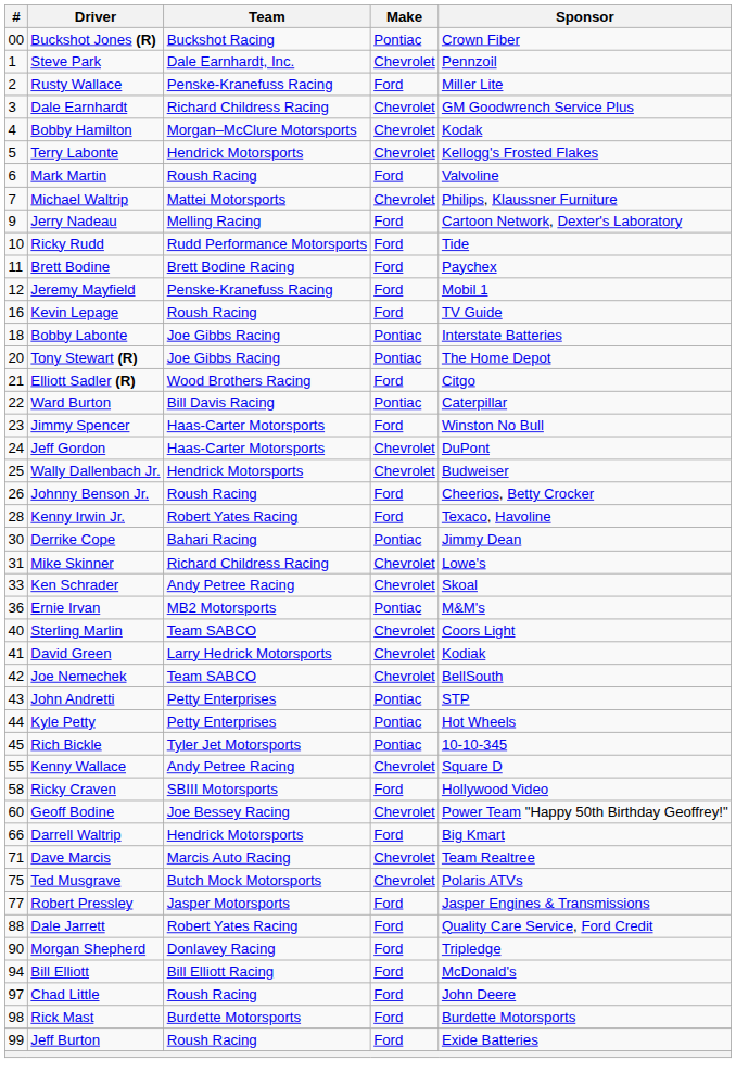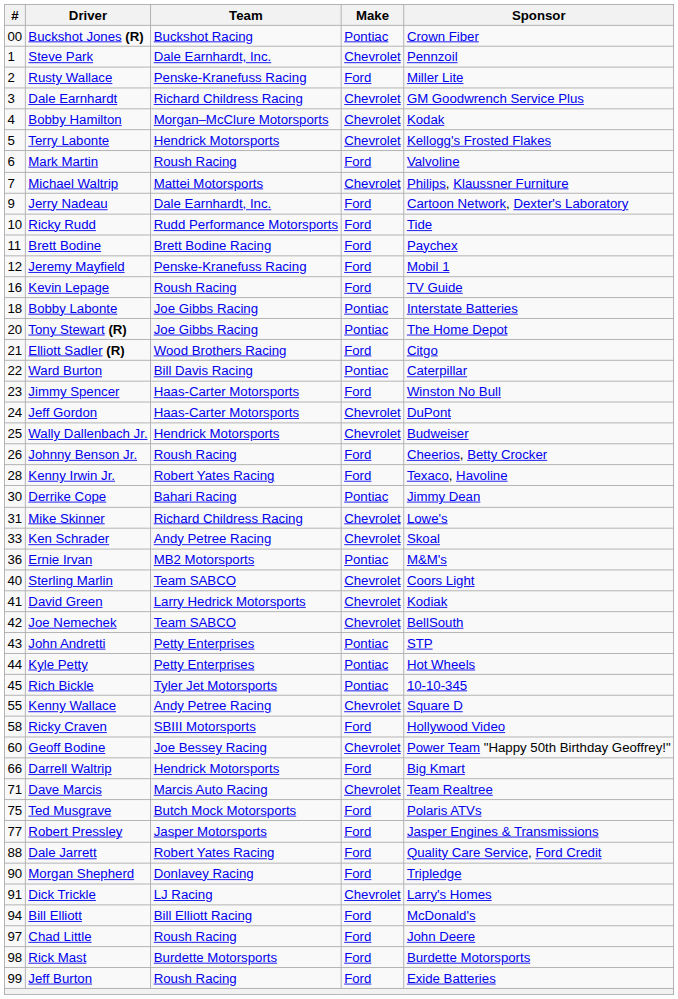 <table class="wikitable" style="font-size:95%">
 <tr>
 <th>#</th>
 <th>Driver</th>
 <th>Team</th>
 <th>Make</th>
 <th>Sponsor</th>
 </tr>
 <tr>
 <td>00</td>
 <td><a href='#'>Buckshot Jones</a> <strong>(R)</strong></td>
 <td><a href='#'>Buckshot Racing</a></td>
 <td><a href='#'>Pontiac</a></td>
 <td><a href='#'>Crown Fiber</a></td>
 </tr>
 <tr>
 <td>1</td>
 <td><a href='#'>Steve Park</a></td>
 <td><a href='#'>Dale Earnhardt, Inc.</a></td>
 <td><a href='#'>Chevrolet</a></td>
 <td><a href='#'>Pennzoil</a></td>
 </tr>
 <tr>
 <td>2</td>
 <td><a href='#'>Rusty Wallace</a></td>
 <td><a href='#'>Penske-Kranefuss Racing</a></td>
 <td><a href='#'>Ford</a></td>
 <td><a href='#'>Miller Lite</a></td>
 </tr>
 <tr>
 <td>3</td>
 <td><a href='#'>Dale Earnhardt</a></td>
 <td><a href='#'>Richard Childress Racing</a></td>
 <td><a href='#'>Chevrolet</a></td>
 <td><a href='#'>GM Goodwrench Service Plus</a></td>
 </tr>
 <tr>
 <td>4</td>
 <td><a href='#'>Bobby Hamilton</a></td>
 <td><a href='#'>Morgan–McClure Motorsports</a></td>
 <td><a href='#'>Chevrolet</a></td>
 <td><a href='#'>Kodak</a></td>
 </tr>
 <tr>
 <td>5</td>
 <td><a href='#'>Terry Labonte</a></td>
 <td><a href='#'>Hendrick Motorsports</a></td>
 <td><a href='#'>Chevrolet</a></td>
 <td><a href='#'>Kellogg's Frosted Flakes</a></td>
 </tr>
 <tr>
 <td>6</td>
 <td><a href='#'>Mark Martin</a></td>
 <td><a href='#'>Roush Racing</a></td>
 <td><a href='#'>Ford</a></td>
 <td><a href='#'>Valvoline</a></td>
 </tr>
 <tr>
 <td>7</td>
 <td><a href='#'>Michael Waltrip</a></td>
 <td><a href='#'>Mattei Motorsports</a></td>
 <td><a href='#'>Chevrolet</a></td>
 <td><a href='#'>Philips</a>, <a href='#'>Klaussner Furniture</a></td>
 </tr>
 <tr>
 <td>9</td>
 <td><a href='#'>Jerry Nadeau</a></td>
-<td><a href='#'>Melling Racing</a></td>
+<td><a href='#'>Dale Earnhardt, Inc.</a></td>
 <td><a href='#'>Ford</a></td>
 <td><a href='#'>Cartoon Network</a>, <a href='#'>Dexter's Laboratory</a></td>
 </tr>
 <tr>
 <td>10</td>
 <td><a href='#'>Ricky Rudd</a></td>
 <td><a href='#'>Rudd Performance Motorsports</a></td>
 <td><a href='#'>Ford</a></td>
 <td><a href='#'>Tide</a></td>
 </tr>
 <tr>
 <td>11</td>
 <td><a href='#'>Brett Bodine</a></td>
 <td><a href='#'>Brett Bodine Racing</a></td>
 <td><a href='#'>Ford</a></td>
 <td><a href='#'>Paychex</a></td>
 </tr>
 <tr>
 <td>12</td>
 <td><a href='#'>Jeremy Mayfield</a></td>
 <td><a href='#'>Penske-Kranefuss Racing</a></td>
 <td><a href='#'>Ford</a></td>
 <td><a href='#'>Mobil 1</a></td>
 </tr>
 <tr>
 <td>16</td>
 <td><a href='#'>Kevin Lepage</a></td>
 <td><a href='#'>Roush Racing</a></td>
 <td><a href='#'>Ford</a></td>
 <td><a href='#'>TV Guide</a></td>
 </tr>
 <tr>
 <td>18</td>
 <td><a href='#'>Bobby Labonte</a></td>
 <td><a href='#'>Joe Gibbs Racing</a></td>
 <td><a href='#'>Pontiac</a></td>
 <td><a href='#'>Interstate Batteries</a></td>
 </tr>
 <tr>
 <td>20</td>
 <td><a href='#'>Tony Stewart</a> <strong>(R)</strong></td>
 <td><a href='#'>Joe Gibbs Racing</a></td>
 <td><a href='#'>Pontiac</a></td>
 <td><a href='#'>The Home Depot</a></td>
 </tr>
 <tr>
 <td>21</td>
 <td><a href='#'>Elliott Sadler</a> <strong>(R)</strong></td>
 <td><a href='#'>Wood Brothers Racing</a></td>
 <td><a href='#'>Ford</a></td>
 <td><a href='#'>Citgo</a></td>
 </tr>
 <tr>
 <td>22</td>
 <td><a href='#'>Ward Burton</a></td>
 <td><a href='#'>Bill Davis Racing</a></td>
 <td><a href='#'>Pontiac</a></td>
 <td><a href='#'>Caterpillar</a></td>
 </tr>
 <tr>
 <td>23</td>
 <td><a href='#'>Jimmy Spencer</a></td>
 <td><a href='#'>Haas-Carter Motorsports</a></td>
 <td><a href='#'>Ford</a></td>
 <td><a href='#'>Winston No Bull</a></td>
 </tr>
 <tr>
 <td>24</td>
 <td><a href='#'>Jeff Gordon</a></td>
 <td><a href='#'>Haas-Carter Motorsports</a></td>
 <td><a href='#'>Chevrolet</a></td>
 <td><a href='#'>DuPont</a></td>
 </tr>
 <tr>
 <td>25</td>
 <td><a href='#'>Wally Dallenbach Jr.</a></td>
 <td><a href='#'>Hendrick Motorsports</a></td>
 <td><a href='#'>Chevrolet</a></td>
 <td><a href='#'>Budweiser</a></td>
 </tr>
 <tr>
 <td>26</td>
 <td><a href='#'>Johnny Benson Jr.</a></td>
 <td><a href='#'>Roush Racing</a></td>
 <td><a href='#'>Ford</a></td>
 <td><a href='#'>Cheerios</a>, <a href='#'>Betty Crocker</a></td>
 </tr>
 <tr>
 <td>28</td>
 <td><a href='#'>Kenny Irwin Jr.</a></td>
 <td><a href='#'>Robert Yates Racing</a></td>
 <td><a href='#'>Ford</a></td>
 <td><a href='#'>Texaco</a>, <a href='#'>Havoline</a></td>
 </tr>
 <tr>
 <td>30</td>
 <td><a href='#'>Derrike Cope</a></td>
 <td><a href='#'>Bahari Racing</a></td>
 <td><a href='#'>Pontiac</a></td>
 <td><a href='#'>Jimmy Dean</a></td>
 </tr>
 <tr>
 <td>31</td>
 <td><a href='#'>Mike Skinner</a></td>
 <td><a href='#'>Richard Childress Racing</a></td>
 <td><a href='#'>Chevrolet</a></td>
 <td><a href='#'>Lowe's</a></td>
 </tr>
 <tr>
 <td>33</td>
 <td><a href='#'>Ken Schrader</a></td>
 <td><a href='#'>Andy Petree Racing</a></td>
 <td><a href='#'>Chevrolet</a></td>
 <td><a href='#'>Skoal</a></td>
 </tr>
 <tr>
 <td>36</td>
 <td><a href='#'>Ernie Irvan</a></td>
 <td><a href='#'>MB2 Motorsports</a></td>
 <td><a href='#'>Pontiac</a></td>
 <td><a href='#'>M&M's</a></td>
 </tr>
 <tr>
 <td>40</td>
 <td><a href='#'>Sterling Marlin</a></td>
 <td><a href='#'>Team SABCO</a></td>
 <td><a href='#'>Chevrolet</a></td>
 <td><a href='#'>Coors Light</a></td>
 </tr>
 <tr>
 <td>41</td>
 <td><a href='#'>David Green</a></td>
 <td><a href='#'>Larry Hedrick Motorsports</a></td>
 <td><a href='#'>Chevrolet</a></td>
 <td><a href='#'>Kodiak</a></td>
 </tr>
 <tr>
 <td>42</td>
 <td><a href='#'>Joe Nemechek</a></td>
 <td><a href='#'>Team SABCO</a></td>
 <td><a href='#'>Chevrolet</a></td>
 <td><a href='#'>BellSouth</a></td>
 </tr>
 <tr>
 <td>43</td>
 <td><a href='#'>John Andretti</a></td>
 <td><a href='#'>Petty Enterprises</a></td>
 <td><a href='#'>Pontiac</a></td>
 <td><a href='#'>STP</a></td>
 </tr>
 <tr>
 <td>44</td>
 <td><a href='#'>Kyle Petty</a></td>
 <td><a href='#'>Petty Enterprises</a></td>
 <td><a href='#'>Pontiac</a></td>
 <td><a href='#'>Hot Wheels</a></td>
 </tr>
 <tr>
 <td>45</td>
 <td><a href='#'>Rich Bickle</a></td>
 <td><a href='#'>Tyler Jet Motorsports</a></td>
 <td><a href='#'>Pontiac</a></td>
 <td><a href='#'>10-10-345</a></td>
 </tr>
 <tr>
 <td>55</td>
 <td><a href='#'>Kenny Wallace</a></td>
 <td><a href='#'>Andy Petree Racing</a></td>
 <td><a href='#'>Chevrolet</a></td>
 <td><a href='#'>Square D</a></td>
 </tr>
 <tr>
 <td>58</td>
 <td><a href='#'>Ricky Craven</a></td>
 <td><a href='#'>SBIII Motorsports</a></td>
 <td><a href='#'>Ford</a></td>
 <td><a href='#'>Hollywood Video</a></td>
 </tr>
 <tr>
 <td>60</td>
 <td><a href='#'>Geoff Bodine</a></td>
 <td><a href='#'>Joe Bessey Racing</a></td>
 <td><a href='#'>Chevrolet</a></td>
 <td><a href='#'>Power Team</a> "Happy 50th Birthday Geoffrey!"</td>
 </tr>
 <tr>
 <td>66</td>
 <td><a href='#'>Darrell Waltrip</a></td>
 <td><a href='#'>Hendrick Motorsports</a></td>
 <td><a href='#'>Ford</a></td>
 <td><a href='#'>Big Kmart</a></td>
 </tr>
 <tr>
 <td>71</td>
 <td><a href='#'>Dave Marcis</a></td>
 <td><a href='#'>Marcis Auto Racing</a></td>
 <td><a href='#'>Chevrolet</a></td>
 <td><a href='#'>Team Realtree</a></td>
 </tr>
 <tr>
 <td>75</td>
 <td><a href='#'>Ted Musgrave</a></td>
 <td><a href='#'>Butch Mock Motorsports</a></td>
-<td><a href='#'>Chevrolet</a></td>
+<td><a href='#'>Ford</a></td>
 <td><a href='#'>Polaris ATVs</a></td>
 </tr>
 <tr>
 <td>77</td>
 <td><a href='#'>Robert Pressley</a></td>
 <td><a href='#'>Jasper Motorsports</a></td>
 <td><a href='#'>Ford</a></td>
 <td><a href='#'>Jasper Engines & Transmissions</a></td>
 </tr>
 <tr>
 <td>88</td>
 <td><a href='#'>Dale Jarrett</a></td>
 <td><a href='#'>Robert Yates Racing</a></td>
 <td><a href='#'>Ford</a></td>
 <td><a href='#'>Quality Care Service</a>, <a href='#'>Ford Credit</a></td>
 </tr>
 <tr>
 <td>90</td>
 <td><a href='#'>Morgan Shepherd</a></td>
 <td><a href='#'>Donlavey Racing</a></td>
 <td><a href='#'>Ford</a></td>
 <td><a href='#'>Tripledge</a></td>
+</tr>
+<tr>
+<td>91</td>
+<td><a href='#'>Dick Trickle</a></td>
+<td><a href='#'>LJ Racing</a></td>
+<td><a href='#'>Chevrolet</a></td>
+<td><a href='#'>Larry's Homes</a></td>
 </tr>
 <tr>
 <td>94</td>
 <td><a href='#'>Bill Elliott</a></td>
 <td><a href='#'>Bill Elliott Racing</a></td>
 <td><a href='#'>Ford</a></td>
 <td><a href='#'>McDonald's</a></td>
 </tr>
 <tr>
 <td>97</td>
 <td><a href='#'>Chad Little</a></td>
 <td><a href='#'>Roush Racing</a></td>
 <td><a href='#'>Ford</a></td>
 <td><a href='#'>John Deere</a></td>
 </tr>
 <tr>
 <td>98</td>
 <td><a href='#'>Rick Mast</a></td>
 <td><a href='#'>Burdette Motorsports</a></td>
 <td><a href='#'>Ford</a></td>
 <td><a href='#'>Burdette Motorsports</a></td>
 </tr>
 <tr>
 <td>99</td>
 <td><a href='#'>Jeff Burton</a></td>
 <td><a href='#'>Roush Racing</a></td>
 <td><a href='#'>Ford</a></td>
 <td><a href='#'>Exide Batteries</a></td>
 </tr>
 <tr>
 <th colspan="5"></th>
 </tr>
 </table>
